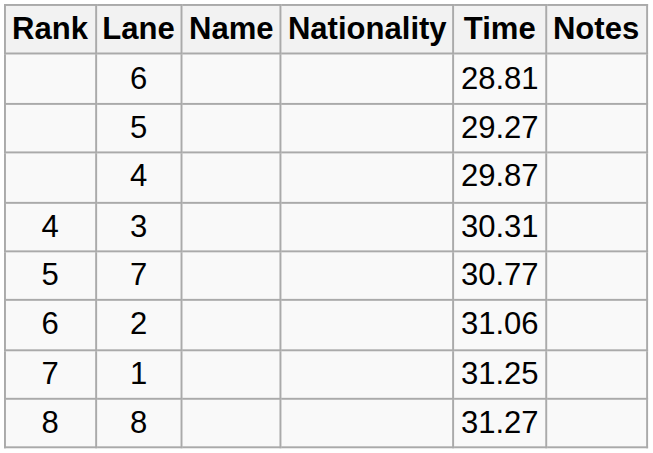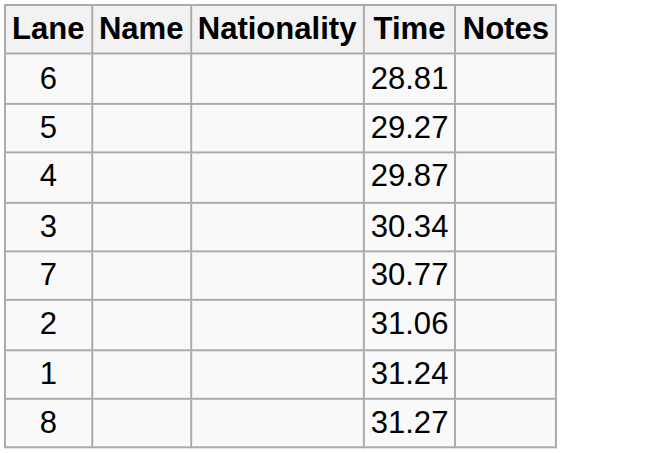 <table class="wikitable sortable" style="text-align:center">
 <tr>
-<th>Rank</th>
 <th>Lane</th>
 <th>Name</th>
 <th>Nationality</th>
 <th>Time</th>
 <th>Notes</th>
 </tr>
 <tr>
-<td></td>
 <td>6</td>
 <td align=left></td>
 <td align=left></td>
 <td>28.81</td>
 <td></td>
 </tr>
 <tr>
-<td></td>
 <td>5</td>
 <td align=left></td>
 <td align=left></td>
 <td>29.27</td>
 <td></td>
 </tr>
 <tr>
-<td></td>
 <td>4</td>
 <td align=left></td>
 <td align=left></td>
 <td>29.87</td>
 <td></td>
 </tr>
 <tr>
-<td>4</td>
 <td>3</td>
 <td align=left></td>
 <td align=left></td>
-<td>30.31</td>
+<td>30.34</td>
 <td></td>
 </tr>
 <tr>
-<td>5</td>
 <td>7</td>
 <td align=left></td>
 <td align=left></td>
 <td>30.77</td>
 <td></td>
 </tr>
 <tr>
-<td>6</td>
 <td>2</td>
 <td align=left></td>
 <td align=left></td>
 <td>31.06</td>
 <td></td>
 </tr>
 <tr>
-<td>7</td>
 <td>1</td>
 <td align=left></td>
 <td align=left></td>
-<td>31.25</td>
+<td>31.24</td>
 <td></td>
 </tr>
 <tr>
-<td>8</td>
 <td>8</td>
 <td align=left></td>
 <td align=left></td>
 <td>31.27</td>
 <td></td>
 </tr>
 </table>
